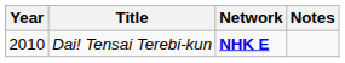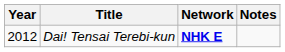 <table class="wikitable">
 <tr>
 <th>Year</th>
 <th>Title</th>
 <th>Network</th>
 <th>Notes</th>
 </tr>
 <tr>
-<td>2010</td>
+<td>2012</td>
 <td><em>Dai! Tensai Terebi-kun</em></td>
 <td><strong><a href='#'>NHK E</a></strong></td>
 <td></td>
 </tr>
 </table>
